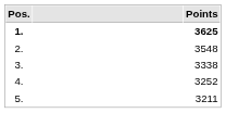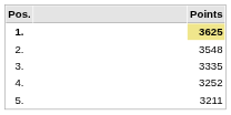 <table cellspacing="1" cellpadding="3" style="border:1px solid #AAAAAA;font-size:90%">
 <tr bgcolor="#E4E4E4">
 <th style="border-bottom:1px solid #AAAAAA" width=10>Pos.</th>
 <th style="border-bottom:1px solid #AAAAAA" width=200></th>
 <th style="border-bottom:1px solid #AAAAAA" width=20>Points</th>
 </tr>
 <tr>
 <td align="center"><strong>1.</strong></td>
 <td><strong></strong></td>
-<td align="right"><strong>3625</strong></td>
+<td align="right" style="background: khaki;"><strong>3625</strong></td>
 </tr>
 <tr>
 <td align="center">2.</td>
 <td></td>
 <td align="right">3548</td>
 </tr>
 <tr>
 <td align="center">3.</td>
 <td></td>
-<td align="right">3338</td>
+<td align="right">3335</td>
 </tr>
 <tr>
 <td align="center">4.</td>
 <td></td>
 <td align="right">3252</td>
 </tr>
 <tr>
 <td align="center">5.</td>
 <td></td>
 <td align="right">3211</td>
 </tr>
 </table>
